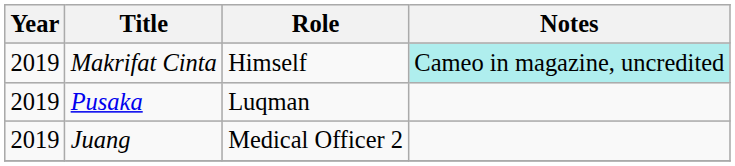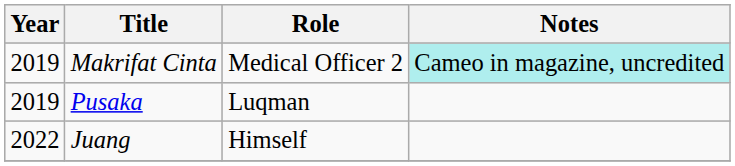 <table class="wikitable">
 <tr>
 <th>Year</th>
 <th>Title</th>
 <th>Role</th>
 <th>Notes</th>
 </tr>
 <tr>
 <td>2019</td>
 <td><em>Makrifat Cinta</em></td>
-<td>Himself</td>
+<td>Medical Officer 2</td>
 <td style="background: paleturquoise;">Cameo in magazine, uncredited</td>
 </tr>
 <tr>
 <td>2019</td>
 <td><em><a href='#'>Pusaka</a></em></td>
 <td>Luqman</td>
 <td></td>
 </tr>
 <tr>
-<td>2019</td>
+<td>2022</td>
 <td><em>Juang</em></td>
-<td>Medical Officer 2</td>
+<td>Himself</td>
 <td></td>
 </tr>
 <tr>
 </tr>
 </table>
